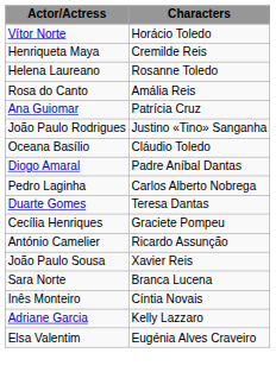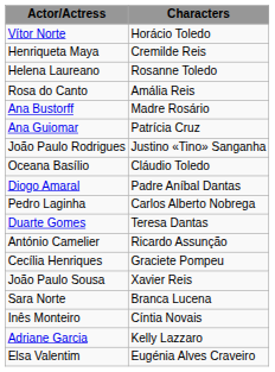 <table class="wikitable sortable">
 <tr>
 <th style="background:#979797;">Actor/Actress</th>
 <th style="background:#979797;">Characters</th>
 </tr>
 <tr>
 <td><a href='#'>Vítor Norte</a></td>
 <td>Horácio Toledo</td>
 </tr>
 <tr>
 <td>Henriqueta Maya</td>
 <td>Cremilde Reis</td>
 </tr>
 <tr>
 <td>Helena Laureano</td>
 <td>Rosanne Toledo</td>
 </tr>
 <tr>
 <td>Rosa do Canto</td>
 <td>Amália Reis</td>
+</tr>
+<tr>
+<td><a href='#'>Ana Bustorff</a></td>
+<td>Madre Rosário</td>
 </tr>
 <tr>
 <td><a href='#'>Ana Guiomar</a></td>
 <td>Patrícia Cruz</td>
 </tr>
 <tr>
 <td>João Paulo Rodrigues</td>
 <td>Justino «Tino» Sanganha</td>
 </tr>
 <tr>
 <td>Oceana Basílio</td>
 <td>Cláudio Toledo</td>
 </tr>
 <tr>
 <td><a href='#'>Diogo Amaral</a></td>
 <td>Padre Aníbal Dantas</td>
 </tr>
 <tr>
 <td>Pedro Laginha</td>
 <td>Carlos Alberto Nobrega</td>
 </tr>
 <tr>
 <td><a href='#'>Duarte Gomes</a></td>
 <td>Teresa Dantas</td>
 </tr>
 <tr>
+<td>António Camelier</td>
+<td>Ricardo Assunção</td>
+</tr>
+<tr>
 <td>Cecília Henriques</td>
 <td>Graciete Pompeu</td>
-</tr>
-<tr>
-<td>António Camelier</td>
-<td>Ricardo Assunção</td>
 </tr>
 <tr>
 <td>João Paulo Sousa</td>
 <td>Xavier Reis</td>
 </tr>
 <tr>
 <td>Sara Norte</td>
 <td>Branca Lucena</td>
 </tr>
 <tr>
 <td>Inês Monteiro</td>
 <td>Cíntia Novais</td>
 </tr>
 <tr>
 <td><a href='#'>Adriane Garcia</a></td>
 <td>Kelly Lazzaro</td>
 </tr>
 <tr>
 <td>Elsa Valentim</td>
 <td>Eugénia Alves Craveiro</td>
 </tr>
 </table>
